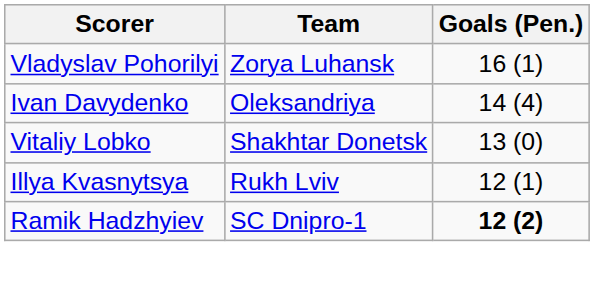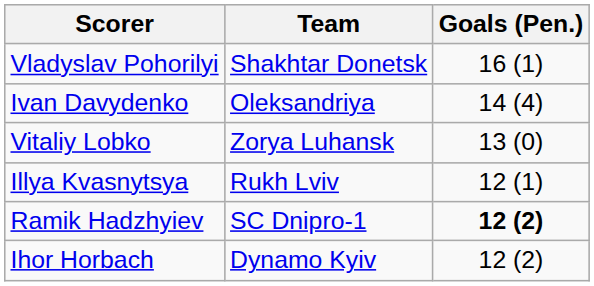 <table class="wikitable">
 <tr>
 <th>Scorer</th>
 <th>Team</th>
 <th>Goals (Pen.)</th>
 </tr>
 <tr>
 <td> <a href='#'>Vladyslav Pohorilyi</a></td>
-<td><a href='#'>Zorya Luhansk</a></td>
+<td><a href='#'>Shakhtar Donetsk</a></td>
 <td align=center>16 (1)</td>
 </tr>
 <tr>
 <td> <a href='#'>Ivan Davydenko</a></td>
 <td><a href='#'>Oleksandriya</a></td>
 <td align=center>14 (4)</td>
 </tr>
 <tr>
 <td> <a href='#'>Vitaliy Lobko</a></td>
-<td><a href='#'>Shakhtar Donetsk</a></td>
+<td><a href='#'>Zorya Luhansk</a></td>
 <td align=center>13 (0)</td>
 </tr>
 <tr>
 <td> <a href='#'>Illya Kvasnytsya</a></td>
 <td><a href='#'>Rukh Lviv</a></td>
 <td align=center>12 (1)</td>
 </tr>
 <tr>
 <td> <a href='#'>Ramik Hadzhyiev</a></td>
 <td><a href='#'>SC Dnipro-1</a></td>
 <td align=center><strong>12 (2)</strong></td>
 </tr>
+<tr>
+<td> <a href='#'>Ihor Horbach</a></td>
+<td><a href='#'>Dynamo Kyiv</a></td>
+<td align=center>12 (2)</td>
+</tr>
 </table>
